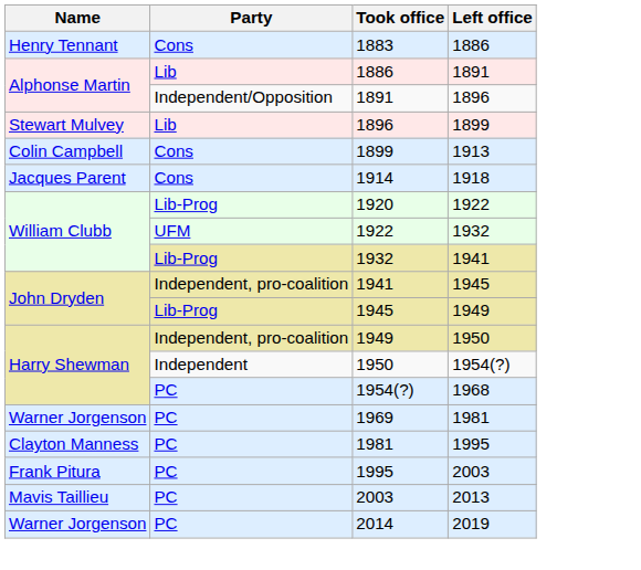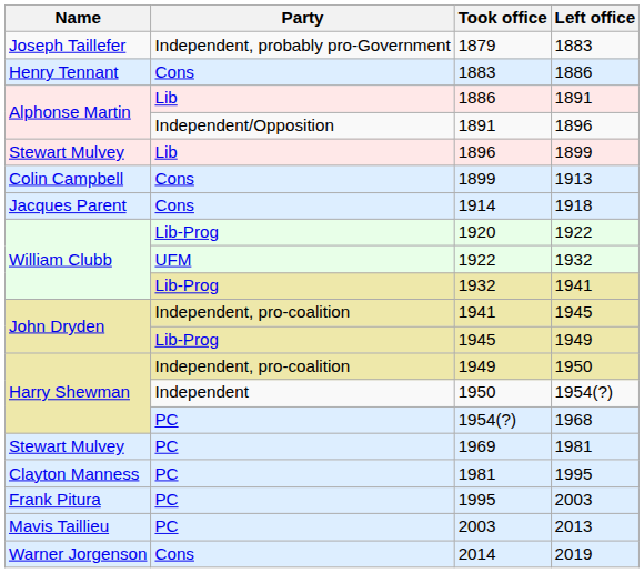 <table class="wikitable">
 <tr>
 <th>Name</th>
 <th>Party</th>
 <th>Took office</th>
 <th>Left office</th>
+</tr>
+<tr>
+<td><a href='#'>Joseph Taillefer</a></td>
+<td>Independent, probably pro-Government</td>
+<td>1879</td>
+<td>1883</td>
 </tr>
 <tr bgcolor=#DDEEFF>
 <td><a href='#'>Henry Tennant</a></td>
 <td><a href='#'>Cons</a></td>
 <td>1883</td>
 <td>1886</td>
 </tr>
 <tr bgcolor=#FFE8E8>
 <td rowspan=2><a href='#'>Alphonse Martin</a></td>
 <td><a href='#'>Lib</a></td>
 <td>1886</td>
 <td>1891</td>
 </tr>
 <tr>
 <td>Independent/Opposition</td>
 <td>1891</td>
 <td>1896</td>
 </tr>
 <tr bgcolor=#FFE8E8>
 <td><a href='#'>Stewart Mulvey</a></td>
 <td><a href='#'>Lib</a></td>
 <td>1896</td>
 <td>1899</td>
 </tr>
 <tr bgcolor=#DDEEFF>
 <td><a href='#'>Colin Campbell</a></td>
 <td><a href='#'>Cons</a></td>
 <td>1899</td>
 <td>1913</td>
 </tr>
 <tr bgcolor=#DDEEFF>
 <td><a href='#'>Jacques Parent</a></td>
 <td><a href='#'>Cons</a></td>
 <td>1914</td>
 <td>1918</td>
 </tr>
 <tr bgcolor=#E8FFE8>
 <td rowspan=3><a href='#'>William Clubb</a></td>
 <td><a href='#'>Lib-Prog</a></td>
 <td>1920</td>
 <td>1922</td>
 </tr>
 <tr bgcolor=#E8FFE8>
 <td><a href='#'>UFM</a></td>
 <td>1922</td>
 <td>1932</td>
 </tr>
 <tr bgcolor=#eee8aa>
 <td><a href='#'>Lib-Prog</a></td>
 <td>1932</td>
 <td>1941</td>
 </tr>
 <tr bgcolor=#eee8aa>
 <td rowspan=2><a href='#'>John Dryden</a></td>
 <td>Independent, pro-coalition</td>
 <td>1941</td>
 <td>1945</td>
 </tr>
 <tr bgcolor=#eee8aa>
 <td><a href='#'>Lib-Prog</a></td>
 <td>1945</td>
 <td>1949</td>
 </tr>
 <tr bgcolor=#eee8aa>
 <td rowspan=3><a href='#'>Harry Shewman</a></td>
 <td>Independent, pro-coalition</td>
 <td>1949</td>
 <td>1950</td>
 </tr>
 <tr>
 <td>Independent</td>
 <td>1950</td>
 <td>1954(?)</td>
 </tr>
 <tr bgcolor=#DDEEFF>
 <td><a href='#'>PC</a></td>
 <td>1954(?)</td>
 <td>1968</td>
 </tr>
 <tr bgcolor=#DDEEFF>
-<td><a href='#'>Warner Jorgenson</a></td>
+<td><a href='#'>Stewart Mulvey</a></td>
 <td><a href='#'>PC</a></td>
 <td>1969</td>
 <td>1981</td>
 </tr>
 <tr bgcolor=#DDEEFF>
 <td><a href='#'>Clayton Manness</a></td>
 <td><a href='#'>PC</a></td>
 <td>1981</td>
 <td>1995</td>
 </tr>
 <tr bgcolor=#DDEEFF>
 <td><a href='#'>Frank Pitura</a></td>
 <td><a href='#'>PC</a></td>
 <td>1995</td>
 <td>2003</td>
 </tr>
 <tr bgcolor=#DDEEFF>
 <td><a href='#'>Mavis Taillieu</a></td>
 <td><a href='#'>PC</a></td>
 <td>2003</td>
 <td>2013</td>
 </tr>
 <tr bgcolor=#DDEEFF>
 <td><a href='#'>Warner Jorgenson</a></td>
-<td><a href='#'>PC</a></td>
+<td><a href='#'>Cons</a></td>
 <td>2014</td>
 <td>2019</td>
 </tr>
 </table>
